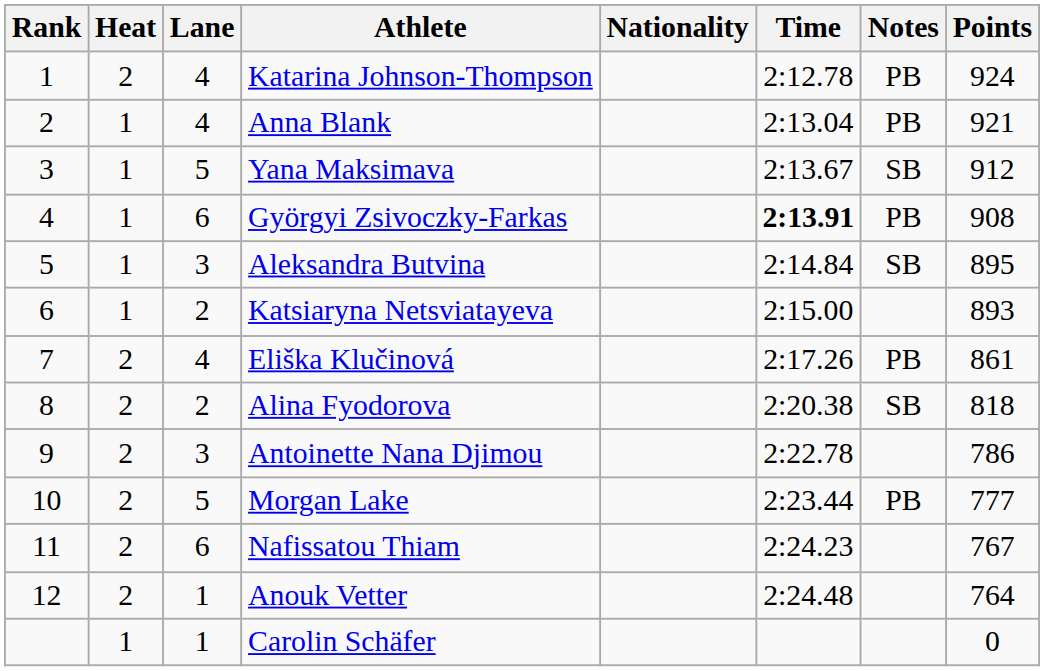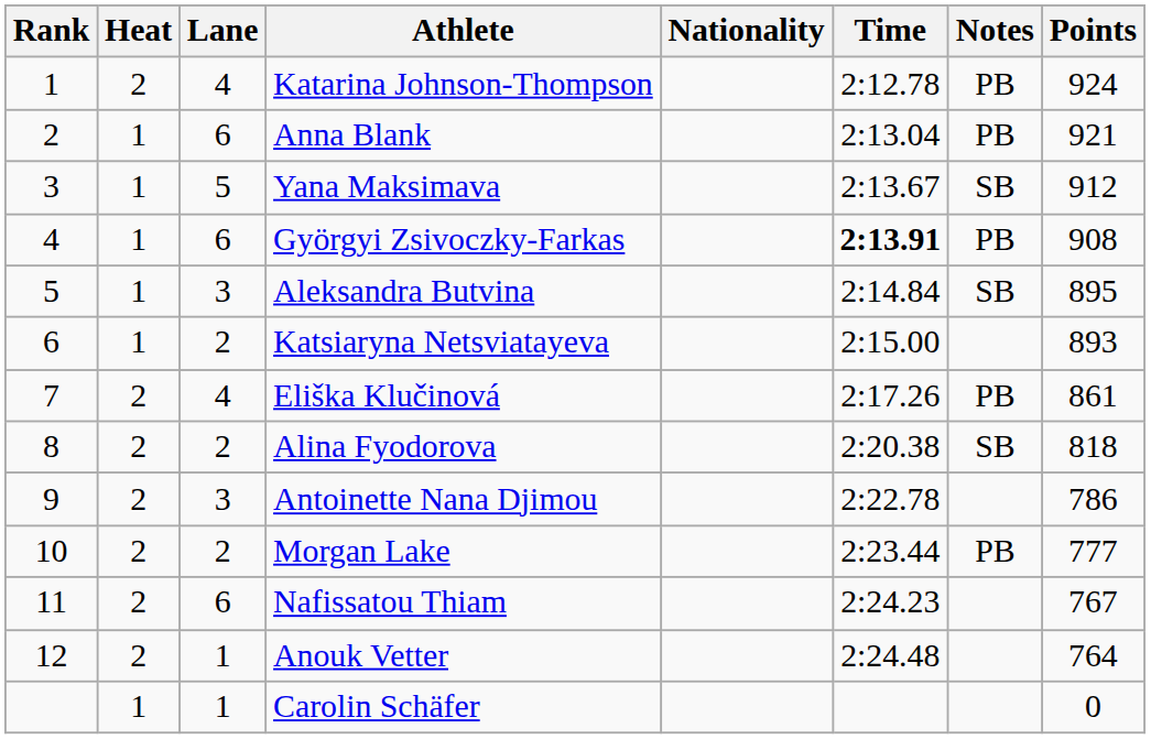 <table class="wikitable sortable" style="text-align:center">
 <tr>
 <th>Rank</th>
 <th>Heat</th>
 <th>Lane</th>
 <th>Athlete</th>
 <th>Nationality</th>
 <th>Time</th>
 <th>Notes</th>
 <th>Points</th>
 </tr>
 <tr>
 <td>1</td>
 <td>2</td>
 <td>4</td>
 <td align=left><a href='#'>Katarina Johnson-Thompson</a></td>
 <td align=left></td>
 <td>2:12.78</td>
 <td>PB</td>
 <td>924</td>
 </tr>
 <tr>
 <td>2</td>
 <td>1</td>
-<td>4</td>
+<td>6</td>
 <td align=left><a href='#'>Anna Blank</a></td>
 <td align=left></td>
 <td>2:13.04</td>
 <td>PB</td>
 <td>921</td>
 </tr>
 <tr>
 <td>3</td>
 <td>1</td>
 <td>5</td>
 <td align=left><a href='#'>Yana Maksimava</a></td>
 <td align=left></td>
 <td>2:13.67</td>
 <td>SB</td>
 <td>912</td>
 </tr>
 <tr>
 <td>4</td>
 <td>1</td>
 <td>6</td>
 <td align=left><a href='#'>Györgyi Zsivoczky-Farkas</a></td>
 <td align=left></td>
 <td><strong>2:13.91</strong></td>
 <td>PB</td>
 <td>908</td>
 </tr>
 <tr>
 <td>5</td>
 <td>1</td>
 <td>3</td>
 <td align=left><a href='#'>Aleksandra Butvina</a></td>
 <td align=left></td>
 <td>2:14.84</td>
 <td>SB</td>
 <td>895</td>
 </tr>
 <tr>
 <td>6</td>
 <td>1</td>
 <td>2</td>
 <td align=left><a href='#'>Katsiaryna Netsviatayeva</a></td>
 <td align=left></td>
 <td>2:15.00</td>
 <td></td>
 <td>893</td>
 </tr>
 <tr>
 <td>7</td>
 <td>2</td>
 <td>4</td>
 <td align=left><a href='#'>Eliška Klučinová</a></td>
 <td align=left></td>
 <td>2:17.26</td>
 <td>PB</td>
 <td>861</td>
 </tr>
 <tr>
 <td>8</td>
 <td>2</td>
 <td>2</td>
 <td align=left><a href='#'>Alina Fyodorova</a></td>
 <td align=left></td>
 <td>2:20.38</td>
 <td>SB</td>
 <td>818</td>
 </tr>
 <tr>
 <td>9</td>
 <td>2</td>
 <td>3</td>
 <td align=left><a href='#'>Antoinette Nana Djimou</a></td>
 <td align=left></td>
 <td>2:22.78</td>
 <td></td>
 <td>786</td>
 </tr>
 <tr>
 <td>10</td>
 <td>2</td>
-<td>5</td>
+<td>2</td>
 <td align=left><a href='#'>Morgan Lake</a></td>
 <td align=left></td>
 <td>2:23.44</td>
 <td>PB</td>
 <td>777</td>
 </tr>
 <tr>
 <td>11</td>
 <td>2</td>
 <td>6</td>
 <td align=left><a href='#'>Nafissatou Thiam</a></td>
 <td align=left></td>
 <td>2:24.23</td>
 <td></td>
 <td>767</td>
 </tr>
 <tr>
 <td>12</td>
 <td>2</td>
 <td>1</td>
 <td align=left><a href='#'>Anouk Vetter</a></td>
 <td align=left></td>
 <td>2:24.48</td>
 <td></td>
 <td>764</td>
 </tr>
 <tr>
 <td></td>
 <td>1</td>
 <td>1</td>
 <td align=left><a href='#'>Carolin Schäfer</a></td>
 <td align=left></td>
 <td></td>
 <td></td>
 <td>0</td>
 </tr>
 </table>
